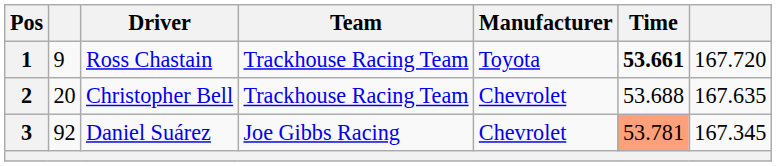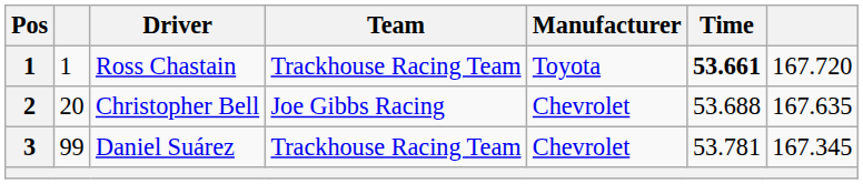 <table class="wikitable" style="font-size:95%">
 <tr>
 <th>Pos</th>
 <th></th>
 <th>Driver</th>
 <th>Team</th>
 <th>Manufacturer</th>
 <th>Time</th>
 <th></th>
 </tr>
 <tr>
 <th>1</th>
-<td>9</td>
+<td>1</td>
 <td><a href='#'>Ross Chastain</a></td>
 <td><a href='#'>Trackhouse Racing Team</a></td>
 <td><a href='#'>Toyota</a></td>
 <td><strong>53.661</strong></td>
 <td>167.720</td>
 </tr>
 <tr>
 <th>2</th>
 <td>20</td>
 <td><a href='#'>Christopher Bell</a></td>
-<td><a href='#'>Trackhouse Racing Team</a></td>
+<td><a href='#'>Joe Gibbs Racing</a></td>
 <td><a href='#'>Chevrolet</a></td>
 <td>53.688</td>
 <td>167.635</td>
 </tr>
 <tr>
 <th>3</th>
-<td>92</td>
+<td>99</td>
 <td><a href='#'>Daniel Suárez</a></td>
-<td><a href='#'>Joe Gibbs Racing</a></td>
+<td><a href='#'>Trackhouse Racing Team</a></td>
 <td><a href='#'>Chevrolet</a></td>
-<td style="background: lightsalmon;">53.781</td>
+<td>53.781</td>
 <td>167.345</td>
 </tr>
 <tr>
 <th colspan="7"></th>
 </tr>
 </table>
